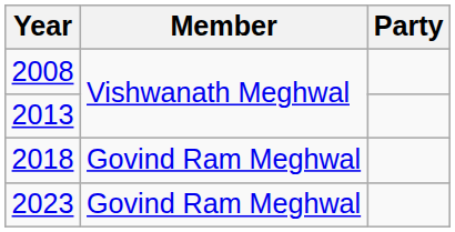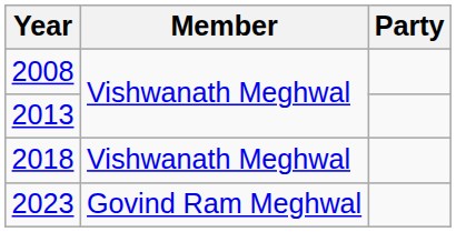 <table class="wikitable sortable">
 <tr>
 <th>Year</th>
 <th>Member</th>
 <th colspan=2>Party</th>
 </tr>
 <tr>
 <td><a href='#'>2008</a></td>
 <td rowspan=2><a href='#'>Vishwanath Meghwal</a></td>
 <td></td>
 </tr>
 <tr>
 <td><a href='#'>2013</a></td>
 </tr>
 <tr>
 <td><a href='#'>2018</a></td>
-<td><a href='#'>Govind Ram Meghwal</a></td>
+<td><a href='#'>Vishwanath Meghwal</a></td>
 <td></td>
 </tr>
 <tr>
 <td><a href='#'>2023</a></td>
 <td><a href='#'>Govind Ram Meghwal</a></td>
 <td></td>
 </tr>
 </table>
